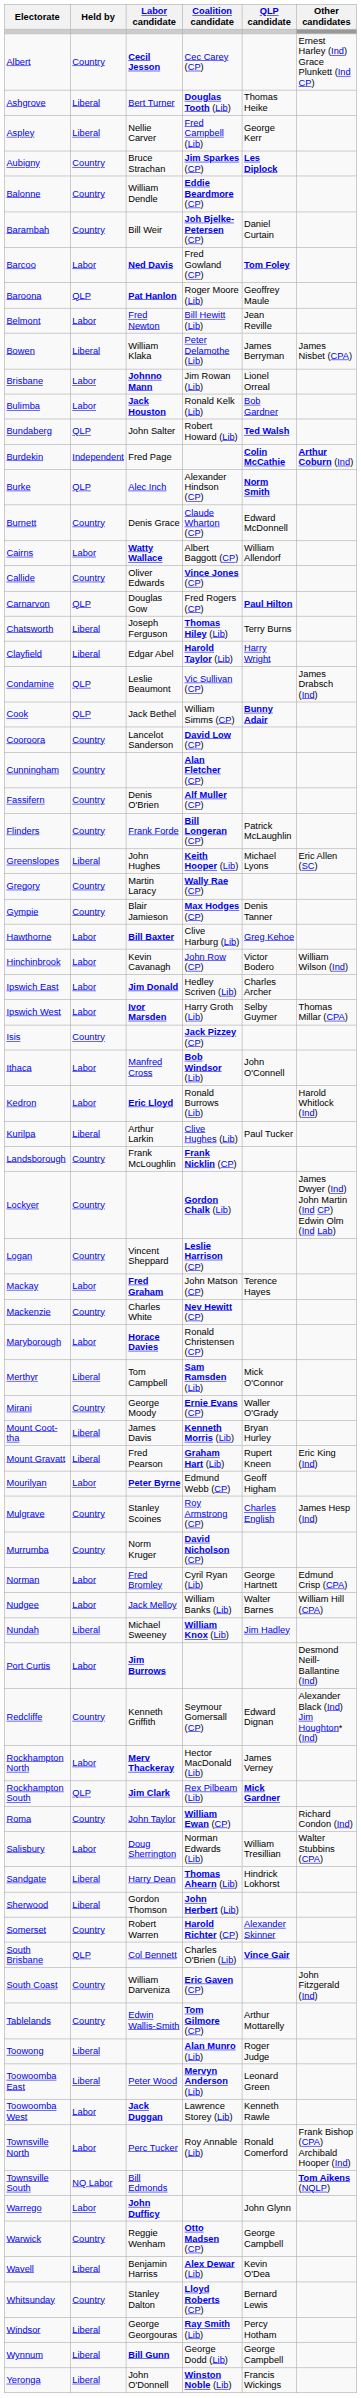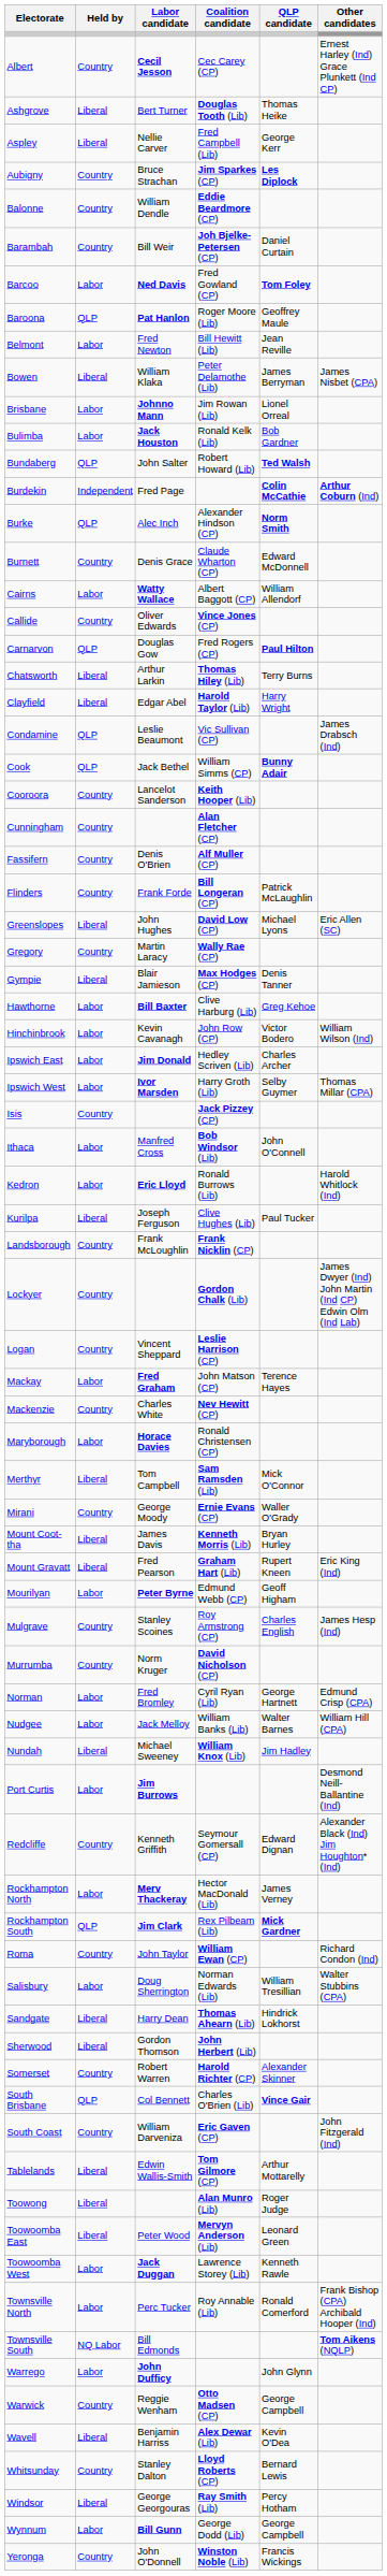 <table class="wikitable">
 <tr>
 <th>Electorate</th>
 <th>Held by</th>
 <th><a href='#'>Labor</a> candidate</th>
 <th><a href='#'>Coalition</a> candidate</th>
 <th><a href='#'>QLP</a> candidate</th>
 <th>Other candidates</th>
 </tr>
 <tr bgcolor="#cccccc">
 <td></td>
 <td></td>
 <td></td>
 <td></td>
 <td></td>
 <td bgcolor="#999999"></td>
 </tr>
 <tr>
 <td><a href='#'>Albert</a></td>
 <td><a href='#'>Country</a></td>
 <td><strong><a href='#'>Cecil Jesson</a></strong></td>
 <td><a href='#'>Cec Carey</a> (<a href='#'>CP</a>)</td>
 <td></td>
 <td>Ernest Harley (<a href='#'>Ind</a>) <br> Grace Plunkett (<a href='#'>Ind</a> <a href='#'>CP</a>)</td>
 </tr>
 <tr>
 <td><a href='#'>Ashgrove</a></td>
 <td><a href='#'>Liberal</a></td>
 <td><a href='#'>Bert Turner</a></td>
 <td><strong><a href='#'>Douglas Tooth</a></strong> (<a href='#'>Lib</a>)</td>
 <td>Thomas Heike</td>
 <td></td>
 </tr>
 <tr>
 <td><a href='#'>Aspley</a></td>
 <td><a href='#'>Liberal</a></td>
 <td>Nellie Carver</td>
 <td><a href='#'>Fred Campbell</a> (<a href='#'>Lib</a>)</td>
 <td>George Kerr</td>
 <td></td>
 </tr>
 <tr>
 <td><a href='#'>Aubigny</a></td>
 <td><a href='#'>Country</a></td>
 <td>Bruce Strachan</td>
 <td><strong><a href='#'>Jim Sparkes</a></strong> (<a href='#'>CP</a>)</td>
 <td><strong><a href='#'>Les Diplock</a></strong></td>
 <td></td>
 </tr>
 <tr>
 <td><a href='#'>Balonne</a></td>
 <td><a href='#'>Country</a></td>
 <td>William Dendle</td>
 <td><strong><a href='#'>Eddie Beardmore</a></strong> (<a href='#'>CP</a>)</td>
 <td></td>
 <td></td>
 </tr>
 <tr>
 <td><a href='#'>Barambah</a></td>
 <td><a href='#'>Country</a></td>
 <td>Bill Weir</td>
 <td><strong><a href='#'>Joh Bjelke-Petersen</a></strong> (<a href='#'>CP</a>)</td>
 <td>Daniel Curtain</td>
 <td></td>
 </tr>
 <tr>
 <td><a href='#'>Barcoo</a></td>
 <td><a href='#'>Labor</a></td>
 <td><strong><a href='#'>Ned Davis</a></strong></td>
 <td>Fred Gowland (<a href='#'>CP</a>)</td>
 <td><strong><a href='#'>Tom Foley</a></strong></td>
 <td></td>
 </tr>
 <tr>
 <td><a href='#'>Baroona</a></td>
 <td><a href='#'>QLP</a></td>
 <td><strong><a href='#'>Pat Hanlon</a></strong></td>
 <td>Roger Moore (<a href='#'>Lib</a>)</td>
 <td>Geoffrey Maule</td>
 <td></td>
 </tr>
 <tr>
 <td><a href='#'>Belmont</a></td>
 <td><a href='#'>Labor</a></td>
 <td><a href='#'>Fred Newton</a></td>
 <td><a href='#'>Bill Hewitt</a> (<a href='#'>Lib</a>)</td>
 <td>Jean Reville</td>
 <td></td>
 </tr>
 <tr>
 <td><a href='#'>Bowen</a></td>
 <td><a href='#'>Liberal</a></td>
 <td>William Klaka</td>
 <td><a href='#'>Peter Delamothe</a> (<a href='#'>Lib</a>)</td>
 <td>James Berryman</td>
 <td>James Nisbet (<a href='#'>CPA</a>)</td>
 </tr>
 <tr>
 <td><a href='#'>Brisbane</a></td>
 <td><a href='#'>Labor</a></td>
 <td><strong><a href='#'>Johnno Mann</a></strong></td>
 <td>Jim Rowan (<a href='#'>Lib</a>)</td>
 <td>Lionel Orreal</td>
 <td></td>
 </tr>
 <tr>
 <td><a href='#'>Bulimba</a></td>
 <td><a href='#'>Labor</a></td>
 <td><strong><a href='#'>Jack Houston</a></strong></td>
 <td>Ronald Kelk (<a href='#'>Lib</a>)</td>
 <td><a href='#'>Bob Gardner</a></td>
 <td></td>
 </tr>
 <tr>
 <td><a href='#'>Bundaberg</a></td>
 <td><a href='#'>QLP</a></td>
 <td>John Salter</td>
 <td>Robert Howard (<a href='#'>Lib</a>)</td>
 <td><strong><a href='#'>Ted Walsh</a></strong></td>
 <td></td>
 </tr>
 <tr>
 <td><a href='#'>Burdekin</a></td>
 <td><a href='#'>Independent</a></td>
 <td>Fred Page</td>
 <td></td>
 <td><strong><a href='#'>Colin McCathie</a></strong></td>
 <td><strong><a href='#'>Arthur Coburn</a></strong> (<a href='#'>Ind</a>)</td>
 </tr>
 <tr>
 <td><a href='#'>Burke</a></td>
 <td><a href='#'>QLP</a></td>
 <td><a href='#'>Alec Inch</a></td>
 <td>Alexander Hindson (<a href='#'>CP</a>)</td>
 <td><strong><a href='#'>Norm Smith</a></strong></td>
 <td></td>
 </tr>
 <tr>
 <td><a href='#'>Burnett</a></td>
 <td><a href='#'>Country</a></td>
 <td>Denis Grace</td>
 <td><a href='#'>Claude Wharton</a> (<a href='#'>CP</a>)</td>
 <td>Edward McDonnell</td>
 <td></td>
 </tr>
 <tr>
 <td><a href='#'>Cairns</a></td>
 <td><a href='#'>Labor</a></td>
 <td><strong><a href='#'>Watty Wallace</a></strong></td>
 <td>Albert Baggott (<a href='#'>CP</a>)</td>
 <td>William Allendorf</td>
 <td></td>
 </tr>
 <tr>
 <td><a href='#'>Callide</a></td>
 <td><a href='#'>Country</a></td>
 <td>Oliver Edwards</td>
 <td><strong><a href='#'>Vince Jones</a></strong> (<a href='#'>CP</a>)</td>
 <td></td>
 <td></td>
 </tr>
 <tr>
 <td><a href='#'>Carnarvon</a></td>
 <td><a href='#'>QLP</a></td>
 <td>Douglas Gow</td>
 <td>Fred Rogers (<a href='#'>CP</a>)</td>
 <td><strong><a href='#'>Paul Hilton</a></strong></td>
 <td></td>
 </tr>
 <tr>
 <td><a href='#'>Chatsworth</a></td>
 <td><a href='#'>Liberal</a></td>
-<td>Joseph Ferguson</td>
+<td>Arthur Larkin</td>
 <td><strong><a href='#'>Thomas Hiley</a></strong> (<a href='#'>Lib</a>)</td>
 <td>Terry Burns</td>
 <td></td>
 </tr>
 <tr>
 <td><a href='#'>Clayfield</a></td>
 <td><a href='#'>Liberal</a></td>
 <td>Edgar Abel</td>
 <td><strong><a href='#'>Harold Taylor</a></strong> (<a href='#'>Lib</a>)</td>
 <td><a href='#'>Harry Wright</a></td>
 <td></td>
 </tr>
 <tr>
 <td><a href='#'>Condamine</a></td>
 <td><a href='#'>QLP</a></td>
 <td>Leslie Beaumont</td>
 <td><a href='#'>Vic Sullivan</a> (<a href='#'>CP</a>)</td>
 <td></td>
 <td>James Drabsch (<a href='#'>Ind</a>)</td>
 </tr>
 <tr>
 <td><a href='#'>Cook</a></td>
 <td><a href='#'>QLP</a></td>
 <td>Jack Bethel</td>
 <td>William Simms (<a href='#'>CP</a>)</td>
 <td><strong><a href='#'>Bunny Adair</a></strong></td>
 <td></td>
 </tr>
 <tr>
 <td><a href='#'>Cooroora</a></td>
 <td><a href='#'>Country</a></td>
 <td>Lancelot Sanderson</td>
-<td><strong><a href='#'>David Low</a></strong> (<a href='#'>CP</a>)</td>
+<td><strong><a href='#'>Keith Hooper</a></strong> (<a href='#'>Lib</a>)</td>
 <td></td>
 <td></td>
 </tr>
 <tr>
 <td><a href='#'>Cunningham</a></td>
 <td><a href='#'>Country</a></td>
 <td></td>
 <td><strong><a href='#'>Alan Fletcher</a></strong> (<a href='#'>CP</a>)</td>
 <td></td>
 <td></td>
 </tr>
 <tr>
 <td><a href='#'>Fassifern</a></td>
 <td><a href='#'>Country</a></td>
 <td>Denis O'Brien</td>
 <td><strong><a href='#'>Alf Muller</a></strong> (<a href='#'>CP</a>)</td>
 <td></td>
 <td></td>
 </tr>
 <tr>
 <td><a href='#'>Flinders</a></td>
 <td><a href='#'>Country</a></td>
 <td><a href='#'>Frank Forde</a></td>
 <td><strong><a href='#'>Bill Longeran</a></strong> (<a href='#'>CP</a>)</td>
 <td>Patrick McLaughlin</td>
 <td></td>
 </tr>
 <tr>
 <td><a href='#'>Greenslopes</a></td>
 <td><a href='#'>Liberal</a></td>
 <td>John Hughes</td>
-<td><strong><a href='#'>Keith Hooper</a></strong> (<a href='#'>Lib</a>)</td>
+<td><strong><a href='#'>David Low</a></strong> (<a href='#'>CP</a>)</td>
 <td>Michael Lyons</td>
 <td>Eric Allen (<a href='#'>SC</a>)</td>
 </tr>
 <tr>
 <td><a href='#'>Gregory</a></td>
 <td><a href='#'>Country</a></td>
 <td>Martin Laracy</td>
 <td><strong><a href='#'>Wally Rae</a></strong> (<a href='#'>CP</a>)</td>
 <td></td>
 <td></td>
 </tr>
 <tr>
 <td><a href='#'>Gympie</a></td>
-<td><a href='#'>Country</a></td>
+<td><a href='#'>Liberal</a></td>
 <td>Blair Jamieson</td>
 <td><strong><a href='#'>Max Hodges</a></strong> (<a href='#'>CP</a>)</td>
 <td>Denis Tanner</td>
 <td></td>
 </tr>
 <tr>
 <td><a href='#'>Hawthorne</a></td>
 <td><a href='#'>Labor</a></td>
 <td><strong><a href='#'>Bill Baxter</a></strong></td>
 <td>Clive Harburg (<a href='#'>Lib</a>)</td>
 <td><a href='#'>Greg Kehoe</a></td>
 <td></td>
 </tr>
 <tr>
 <td><a href='#'>Hinchinbrook</a></td>
 <td><a href='#'>Labor</a></td>
 <td>Kevin Cavanagh</td>
 <td><a href='#'>John Row</a> (<a href='#'>CP</a>)</td>
 <td>Victor Bodero</td>
 <td>William Wilson (<a href='#'>Ind</a>)</td>
 </tr>
 <tr>
 <td><a href='#'>Ipswich East</a></td>
 <td><a href='#'>Labor</a></td>
 <td><strong><a href='#'>Jim Donald</a></strong></td>
 <td>Hedley Scriven (<a href='#'>Lib</a>)</td>
 <td>Charles Archer</td>
 <td></td>
 </tr>
 <tr>
 <td><a href='#'>Ipswich West</a></td>
 <td><a href='#'>Labor</a></td>
 <td><strong><a href='#'>Ivor Marsden</a></strong></td>
 <td>Harry Groth (<a href='#'>Lib</a>)</td>
 <td>Selby Guymer</td>
 <td>Thomas Millar (<a href='#'>CPA</a>)</td>
 </tr>
 <tr>
 <td><a href='#'>Isis</a></td>
 <td><a href='#'>Country</a></td>
 <td></td>
 <td><strong><a href='#'>Jack Pizzey</a></strong> (<a href='#'>CP</a>)</td>
 <td></td>
 <td></td>
 </tr>
 <tr>
 <td><a href='#'>Ithaca</a></td>
 <td><a href='#'>Labor</a></td>
 <td><a href='#'>Manfred Cross</a></td>
 <td><strong><a href='#'>Bob Windsor</a></strong> (<a href='#'>Lib</a>)</td>
 <td>John O'Connell</td>
 <td></td>
 </tr>
 <tr>
 <td><a href='#'>Kedron</a></td>
 <td><a href='#'>Labor</a></td>
 <td><strong><a href='#'>Eric Lloyd</a></strong></td>
 <td>Ronald Burrows (<a href='#'>Lib</a>)</td>
 <td></td>
 <td>Harold Whitlock (<a href='#'>Ind</a>)</td>
 </tr>
 <tr>
 <td><a href='#'>Kurilpa</a></td>
 <td><a href='#'>Liberal</a></td>
-<td>Arthur Larkin</td>
+<td>Joseph Ferguson</td>
 <td><a href='#'>Clive Hughes</a> (<a href='#'>Lib</a>)</td>
 <td>Paul Tucker</td>
 <td></td>
 </tr>
 <tr>
 <td><a href='#'>Landsborough</a></td>
 <td><a href='#'>Country</a></td>
 <td>Frank McLoughlin</td>
 <td><strong><a href='#'>Frank Nicklin</a></strong> (<a href='#'>CP</a>)</td>
 <td></td>
 <td></td>
 </tr>
 <tr>
 <td><a href='#'>Lockyer</a></td>
 <td><a href='#'>Country</a></td>
 <td></td>
 <td><strong><a href='#'>Gordon Chalk</a></strong> (<a href='#'>Lib</a>)</td>
 <td></td>
 <td>James Dwyer (<a href='#'>Ind</a>) <br> John Martin (<a href='#'>Ind</a> <a href='#'>CP</a>) <br> Edwin Olm (<a href='#'>Ind</a> <a href='#'>Lab</a>)</td>
 </tr>
 <tr>
 <td><a href='#'>Logan</a></td>
 <td><a href='#'>Country</a></td>
 <td>Vincent Sheppard</td>
 <td><strong><a href='#'>Leslie Harrison</a></strong> (<a href='#'>CP</a>)</td>
 <td></td>
 <td></td>
 </tr>
 <tr>
 <td><a href='#'>Mackay</a></td>
 <td><a href='#'>Labor</a></td>
 <td><strong><a href='#'>Fred Graham</a></strong></td>
 <td>John Matson (<a href='#'>CP</a>)</td>
 <td>Terence Hayes</td>
 <td></td>
 </tr>
 <tr>
 <td><a href='#'>Mackenzie</a></td>
 <td><a href='#'>Country</a></td>
 <td>Charles White</td>
 <td><strong><a href='#'>Nev Hewitt</a></strong> (<a href='#'>CP</a>)</td>
 <td></td>
 <td></td>
 </tr>
 <tr>
 <td><a href='#'>Maryborough</a></td>
 <td><a href='#'>Labor</a></td>
 <td><strong><a href='#'>Horace Davies</a></strong></td>
 <td>Ronald Christensen (<a href='#'>CP</a>)</td>
 <td></td>
 <td></td>
 </tr>
 <tr>
 <td><a href='#'>Merthyr</a></td>
 <td><a href='#'>Liberal</a></td>
 <td>Tom Campbell</td>
 <td><strong><a href='#'>Sam Ramsden</a></strong> (<a href='#'>Lib</a>)</td>
 <td>Mick O'Connor</td>
 <td></td>
 </tr>
 <tr>
 <td><a href='#'>Mirani</a></td>
 <td><a href='#'>Country</a></td>
 <td>George Moody</td>
 <td><strong><a href='#'>Ernie Evans</a></strong> (<a href='#'>CP</a>)</td>
 <td>Waller O'Grady</td>
 <td></td>
 </tr>
 <tr>
 <td><a href='#'>Mount Coot-tha</a></td>
 <td><a href='#'>Liberal</a></td>
 <td>James Davis</td>
 <td><strong><a href='#'>Kenneth Morris</a></strong> (<a href='#'>Lib</a>)</td>
 <td>Bryan Hurley</td>
 <td></td>
 </tr>
 <tr>
 <td><a href='#'>Mount Gravatt</a></td>
 <td><a href='#'>Liberal</a></td>
 <td>Fred Pearson</td>
 <td><strong><a href='#'>Graham Hart</a></strong> (<a href='#'>Lib</a>)</td>
 <td>Rupert Kneen</td>
 <td>Eric King (<a href='#'>Ind</a>)</td>
 </tr>
 <tr>
 <td><a href='#'>Mourilyan</a></td>
 <td><a href='#'>Labor</a></td>
 <td><strong><a href='#'>Peter Byrne</a></strong></td>
 <td>Edmund Webb (<a href='#'>CP</a>)</td>
 <td>Geoff Higham</td>
 <td></td>
 </tr>
 <tr>
 <td><a href='#'>Mulgrave</a></td>
 <td><a href='#'>Country</a></td>
 <td>Stanley Scoines</td>
 <td><a href='#'>Roy Armstrong</a> (<a href='#'>CP</a>)</td>
 <td><a href='#'>Charles English</a></td>
 <td>James Hesp (<a href='#'>Ind</a>)</td>
 </tr>
 <tr>
 <td><a href='#'>Murrumba</a></td>
 <td><a href='#'>Country</a></td>
 <td>Norm Kruger</td>
 <td><strong><a href='#'>David Nicholson</a></strong> (<a href='#'>CP</a>)</td>
 <td></td>
 <td></td>
 </tr>
 <tr>
 <td><a href='#'>Norman</a></td>
 <td><a href='#'>Labor</a></td>
 <td><a href='#'>Fred Bromley</a></td>
 <td>Cyril Ryan (<a href='#'>Lib</a>)</td>
 <td>George Hartnett</td>
 <td>Edmund Crisp (<a href='#'>CPA</a>)</td>
 </tr>
 <tr>
 <td><a href='#'>Nudgee</a></td>
 <td><a href='#'>Labor</a></td>
 <td><a href='#'>Jack Melloy</a></td>
 <td>William Banks (<a href='#'>Lib</a>)</td>
 <td>Walter Barnes</td>
 <td>William Hill (<a href='#'>CPA</a>)</td>
 </tr>
 <tr>
 <td><a href='#'>Nundah</a></td>
 <td><a href='#'>Liberal</a></td>
 <td>Michael Sweeney</td>
 <td><strong><a href='#'>William Knox</a></strong> (<a href='#'>Lib</a>)</td>
 <td><a href='#'>Jim Hadley</a></td>
 <td></td>
 </tr>
 <tr>
 <td><a href='#'>Port Curtis</a></td>
 <td><a href='#'>Labor</a></td>
 <td><strong><a href='#'>Jim Burrows</a></strong></td>
 <td></td>
 <td></td>
 <td>Desmond Neill-Ballantine (<a href='#'>Ind</a>)</td>
 </tr>
 <tr>
 <td><a href='#'>Redcliffe</a></td>
 <td><a href='#'>Country</a></td>
 <td>Kenneth Griffith</td>
 <td>Seymour Gomersall (<a href='#'>CP</a>)</td>
 <td>Edward Dignan</td>
 <td>Alexander Black (<a href='#'>Ind</a>) <br> <a href='#'>Jim Houghton</a>* (<a href='#'>Ind</a>)</td>
 </tr>
 <tr>
 <td><a href='#'>Rockhampton North</a></td>
 <td><a href='#'>Labor</a></td>
 <td><strong><a href='#'>Merv Thackeray</a></strong></td>
 <td>Hector MacDonald (<a href='#'>Lib</a>)</td>
 <td>James Verney</td>
 <td></td>
 </tr>
 <tr>
 <td><a href='#'>Rockhampton South</a></td>
 <td><a href='#'>QLP</a></td>
 <td><strong><a href='#'>Jim Clark</a></strong></td>
 <td><a href='#'>Rex Pilbeam</a> (<a href='#'>Lib</a>)</td>
 <td><strong><a href='#'>Mick Gardner</a></strong></td>
 <td></td>
 </tr>
 <tr>
 <td><a href='#'>Roma</a></td>
 <td><a href='#'>Country</a></td>
 <td><a href='#'>John Taylor</a></td>
 <td><strong><a href='#'>William Ewan</a></strong> (<a href='#'>CP</a>)</td>
 <td></td>
 <td>Richard Condon (<a href='#'>Ind</a>)</td>
 </tr>
 <tr>
 <td><a href='#'>Salisbury</a></td>
 <td><a href='#'>Labor</a></td>
 <td><a href='#'>Doug Sherrington</a></td>
 <td>Norman Edwards (<a href='#'>Lib</a>)</td>
 <td>William Tresillian</td>
 <td>Walter Stubbins (<a href='#'>CPA</a>)</td>
 </tr>
 <tr>
 <td><a href='#'>Sandgate</a></td>
 <td><a href='#'>Liberal</a></td>
 <td><a href='#'>Harry Dean</a></td>
 <td><strong><a href='#'>Thomas Ahearn</a></strong> (<a href='#'>Lib</a>)</td>
 <td>Hindrick Lokhorst</td>
 <td></td>
 </tr>
 <tr>
 <td><a href='#'>Sherwood</a></td>
 <td><a href='#'>Liberal</a></td>
 <td>Gordon Thomson</td>
 <td><strong><a href='#'>John Herbert</a></strong> (<a href='#'>Lib</a>)</td>
 <td></td>
 <td></td>
 </tr>
 <tr>
 <td><a href='#'>Somerset</a></td>
 <td><a href='#'>Country</a></td>
 <td>Robert Warren</td>
 <td><strong><a href='#'>Harold Richter</a></strong> (<a href='#'>CP</a>)</td>
 <td><a href='#'>Alexander Skinner</a></td>
 <td></td>
 </tr>
 <tr>
 <td><a href='#'>South Brisbane</a></td>
 <td><a href='#'>QLP</a></td>
 <td><a href='#'>Col Bennett</a></td>
 <td>Charles O'Brien (<a href='#'>Lib</a>)</td>
 <td><strong><a href='#'>Vince Gair</a></strong></td>
 <td></td>
 </tr>
 <tr>
 <td><a href='#'>South Coast</a></td>
 <td><a href='#'>Country</a></td>
 <td>William Darveniza</td>
 <td><strong><a href='#'>Eric Gaven</a></strong> (<a href='#'>CP</a>)</td>
 <td></td>
 <td>John Fitzgerald (<a href='#'>Ind</a>)</td>
 </tr>
 <tr>
 <td><a href='#'>Tablelands</a></td>
-<td><a href='#'>Country</a></td>
+<td><a href='#'>Liberal</a></td>
 <td><a href='#'>Edwin Wallis-Smith</a></td>
 <td><strong><a href='#'>Tom Gilmore</a></strong> (<a href='#'>CP</a>)</td>
 <td>Arthur Mottarelly</td>
 <td></td>
 </tr>
 <tr>
 <td><a href='#'>Toowong</a></td>
 <td><a href='#'>Liberal</a></td>
 <td></td>
 <td><strong><a href='#'>Alan Munro</a></strong> (<a href='#'>Lib</a>)</td>
 <td>Roger Judge</td>
 <td></td>
 </tr>
 <tr>
 <td><a href='#'>Toowoomba East</a></td>
 <td><a href='#'>Liberal</a></td>
 <td><a href='#'>Peter Wood</a></td>
 <td><strong><a href='#'>Mervyn Anderson</a></strong> (<a href='#'>Lib</a>)</td>
 <td>Leonard Green</td>
 <td></td>
 </tr>
 <tr>
 <td><a href='#'>Toowoomba West</a></td>
 <td><a href='#'>Labor</a></td>
 <td><strong><a href='#'>Jack Duggan</a></strong></td>
 <td>Lawrence Storey (<a href='#'>Lib</a>)</td>
 <td>Kenneth Rawle</td>
 <td></td>
 </tr>
 <tr>
 <td><a href='#'>Townsville North</a></td>
 <td><a href='#'>Labor</a></td>
 <td><a href='#'>Perc Tucker</a></td>
 <td>Roy Annable (<a href='#'>Lib</a>)</td>
 <td>Ronald Comerford</td>
 <td>Frank Bishop (<a href='#'>CPA</a>) <br> Archibald Hooper (<a href='#'>Ind</a>)</td>
 </tr>
 <tr>
 <td><a href='#'>Townsville South</a></td>
 <td><a href='#'>NQ Labor</a></td>
 <td><a href='#'>Bill Edmonds</a></td>
 <td></td>
 <td></td>
 <td><strong><a href='#'>Tom Aikens</a></strong> (<a href='#'>NQLP</a>)</td>
 </tr>
 <tr>
 <td><a href='#'>Warrego</a></td>
 <td><a href='#'>Labor</a></td>
 <td><strong><a href='#'>John Dufficy</a></strong></td>
 <td></td>
 <td>John Glynn</td>
 <td></td>
 </tr>
 <tr>
 <td><a href='#'>Warwick</a></td>
 <td><a href='#'>Country</a></td>
 <td>Reggie Wenham</td>
 <td><strong><a href='#'>Otto Madsen</a></strong> (<a href='#'>CP</a>)</td>
 <td>George Campbell</td>
 <td></td>
 </tr>
 <tr>
 <td><a href='#'>Wavell</a></td>
 <td><a href='#'>Liberal</a></td>
 <td>Benjamin Harriss</td>
 <td><strong><a href='#'>Alex Dewar</a></strong> (<a href='#'>Lib</a>)</td>
 <td>Kevin O'Dea</td>
 <td></td>
 </tr>
 <tr>
 <td><a href='#'>Whitsunday</a></td>
 <td><a href='#'>Country</a></td>
 <td>Stanley Dalton</td>
 <td><strong><a href='#'>Lloyd Roberts</a></strong> (<a href='#'>CP</a>)</td>
 <td>Bernard Lewis</td>
 <td></td>
 </tr>
 <tr>
 <td><a href='#'>Windsor</a></td>
 <td><a href='#'>Liberal</a></td>
 <td>George Georgouras</td>
 <td><strong><a href='#'>Ray Smith</a></strong> (<a href='#'>Lib</a>)</td>
 <td>Percy Hotham</td>
 <td></td>
 </tr>
 <tr>
 <td><a href='#'>Wynnum</a></td>
-<td><a href='#'>Liberal</a></td>
+<td><a href='#'>Labor</a></td>
 <td><strong><a href='#'>Bill Gunn</a></strong></td>
 <td>George Dodd (<a href='#'>Lib</a>)</td>
 <td>George Campbell</td>
 <td></td>
 </tr>
 <tr>
 <td><a href='#'>Yeronga</a></td>
-<td><a href='#'>Liberal</a></td>
+<td><a href='#'>Country</a></td>
 <td>John O'Donnell</td>
 <td><strong><a href='#'>Winston Noble</a></strong> (<a href='#'>Lib</a>)</td>
 <td>Francis Wickings</td>
 <td></td>
 </tr>
 </table>
